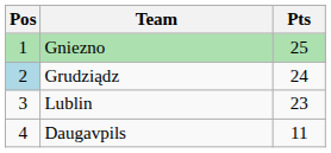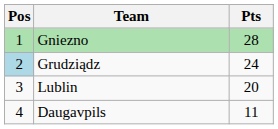 <table class="wikitable" style="font-size: 100%">
 <tr>
 <th width=20>Pos</th>
 <th width=200>Team</th>
 <th width=40>Pts</th>
 </tr>
 <tr align=center style="background:#ACE1AF;">
 <td>1</td>
 <td align="left">Gniezno</td>
-<td>25</td>
+<td>28</td>
 </tr>
 <tr align=center>
 <td style="background: lightblue;">2</td>
 <td align="left">Grudziądz</td>
 <td>24</td>
 </tr>
 <tr align=center>
 <td>3</td>
 <td align="left">Lublin</td>
-<td>23</td>
+<td>20</td>
 </tr>
 <tr align=center>
 <td>4</td>
 <td align="left">Daugavpils</td>
 <td>11</td>
 </tr>
 </table>
